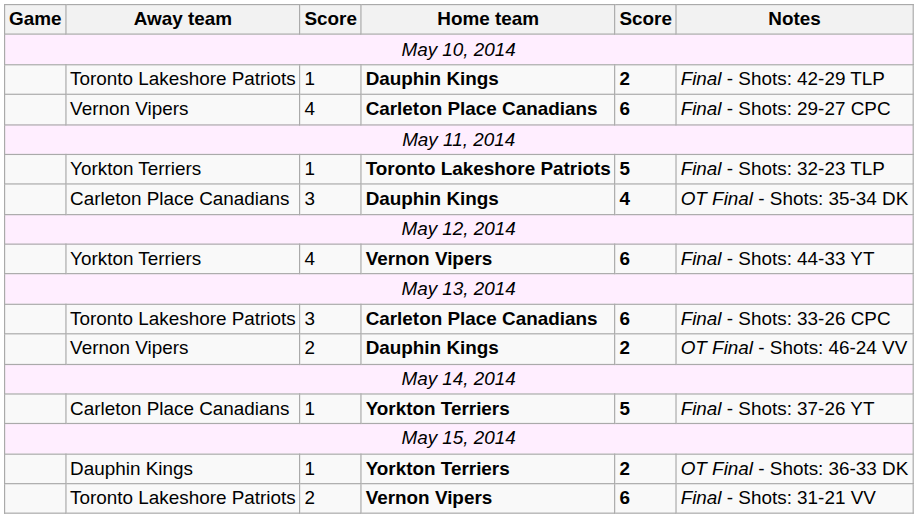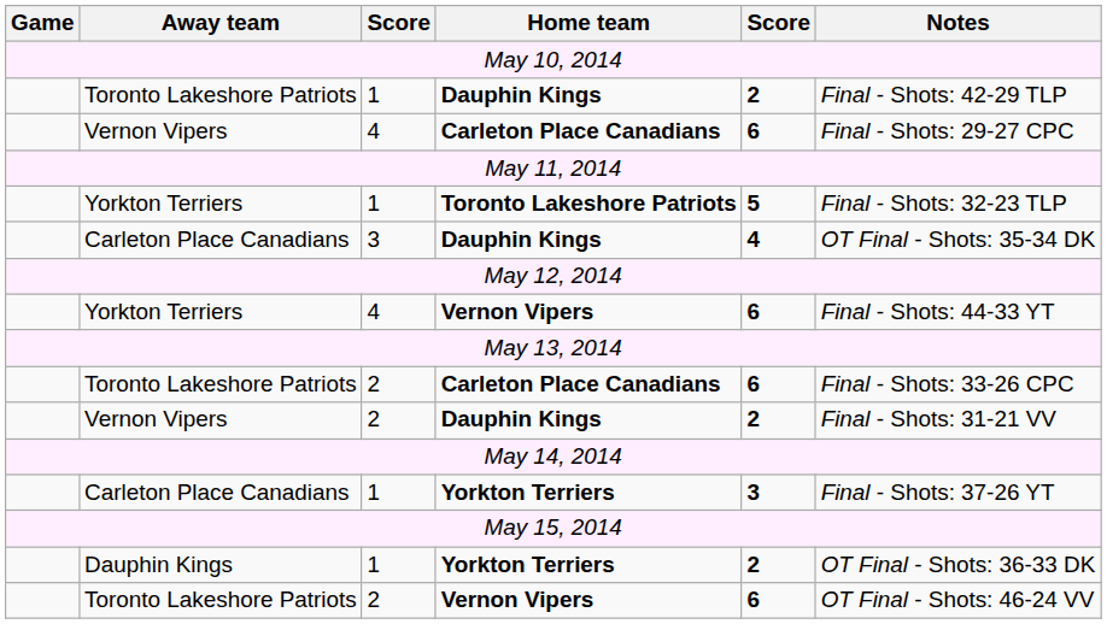 <table class="wikitable">
 <tr>
 <th>Game</th>
 <th>Away team</th>
 <th>Score</th>
 <th>Home team</th>
 <th>Score</th>
 <th>Notes</th>
 </tr>
 <tr style="text-align:center; background:#fef;">
 <td colspan="11"><em>May 10, 2014</em></td>
 </tr>
 <tr>
 <td></td>
 <td>Toronto Lakeshore Patriots</td>
 <td>1</td>
 <td><strong>Dauphin Kings</strong></td>
 <td><strong>2</strong></td>
 <td><em>Final</em> - Shots: 42-29 TLP</td>
 </tr>
 <tr>
 <td></td>
 <td>Vernon Vipers</td>
 <td>4</td>
 <td><strong>Carleton Place Canadians</strong></td>
 <td><strong>6</strong></td>
 <td><em>Final</em> - Shots: 29-27 CPC</td>
 </tr>
 <tr style="text-align:center; background:#fef;">
 <td colspan="11"><em>May 11, 2014</em></td>
 </tr>
 <tr>
 <td></td>
 <td>Yorkton Terriers</td>
 <td>1</td>
 <td><strong>Toronto Lakeshore Patriots</strong></td>
 <td><strong>5</strong></td>
 <td><em>Final</em> - Shots: 32-23 TLP</td>
 </tr>
 <tr>
 <td></td>
 <td>Carleton Place Canadians</td>
 <td>3</td>
 <td><strong>Dauphin Kings</strong></td>
 <td><strong>4</strong></td>
 <td><em>OT Final</em> - Shots: 35-34 DK</td>
 </tr>
 <tr style="text-align:center; background:#fef;">
 <td colspan="11"><em>May 12, 2014</em></td>
 </tr>
 <tr>
 <td></td>
 <td>Yorkton Terriers</td>
 <td>4</td>
 <td><strong>Vernon Vipers</strong></td>
 <td><strong>6</strong></td>
 <td><em>Final</em> - Shots: 44-33 YT</td>
 </tr>
 <tr style="text-align:center; background:#fef;">
 <td colspan="11"><em>May 13, 2014</em></td>
 </tr>
 <tr>
 <td></td>
 <td>Toronto Lakeshore Patriots</td>
-<td>3</td>
+<td>2</td>
 <td><strong>Carleton Place Canadians</strong></td>
 <td><strong>6</strong></td>
 <td><em>Final</em> - Shots: 33-26 CPC</td>
 </tr>
 <tr>
 <td></td>
 <td>Vernon Vipers</td>
 <td>2</td>
 <td><strong>Dauphin Kings</strong></td>
 <td><strong>2</strong></td>
-<td><em>OT Final</em> - Shots: 46-24 VV</td>
+<td><em>Final</em> - Shots: 31-21 VV</td>
 </tr>
 <tr style="text-align:center; background:#fef;">
 <td colspan="11"><em>May 14, 2014</em></td>
 </tr>
 <tr>
 <td></td>
 <td>Carleton Place Canadians</td>
 <td>1</td>
 <td><strong>Yorkton Terriers</strong></td>
-<td><strong>5</strong></td>
+<td><strong>3</strong></td>
 <td><em>Final</em> - Shots: 37-26 YT</td>
 </tr>
 <tr style="text-align:center; background:#fef;">
 <td colspan="11"><em>May 15, 2014</em></td>
 </tr>
 <tr>
 <td></td>
 <td>Dauphin Kings</td>
 <td>1</td>
 <td><strong>Yorkton Terriers</strong></td>
 <td><strong>2</strong></td>
 <td><em>OT Final</em> - Shots: 36-33 DK</td>
 </tr>
 <tr>
 <td></td>
 <td>Toronto Lakeshore Patriots</td>
 <td>2</td>
 <td><strong>Vernon Vipers</strong></td>
 <td><strong>6</strong></td>
-<td><em>Final</em> - Shots: 31-21 VV</td>
+<td><em>OT Final</em> - Shots: 46-24 VV</td>
 </tr>
 </table>
